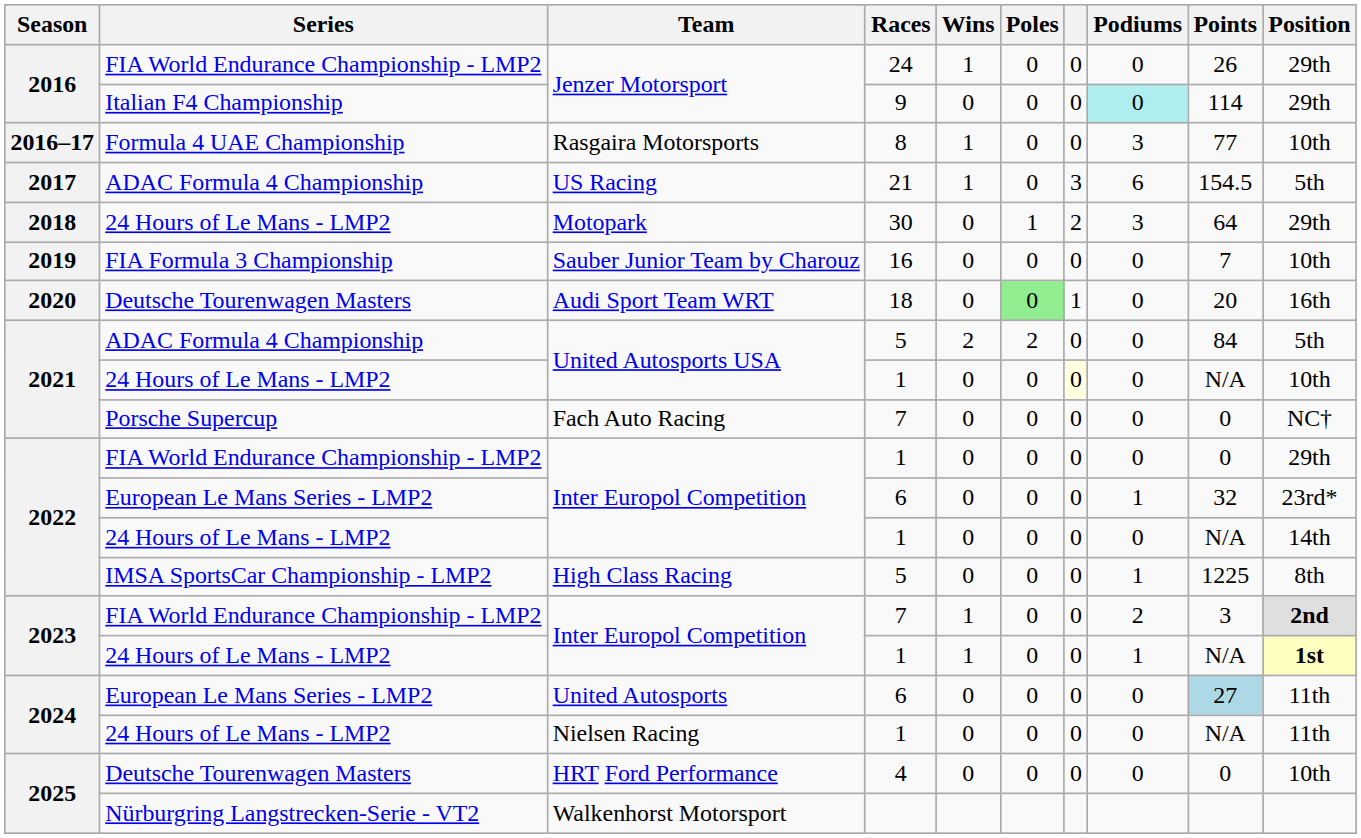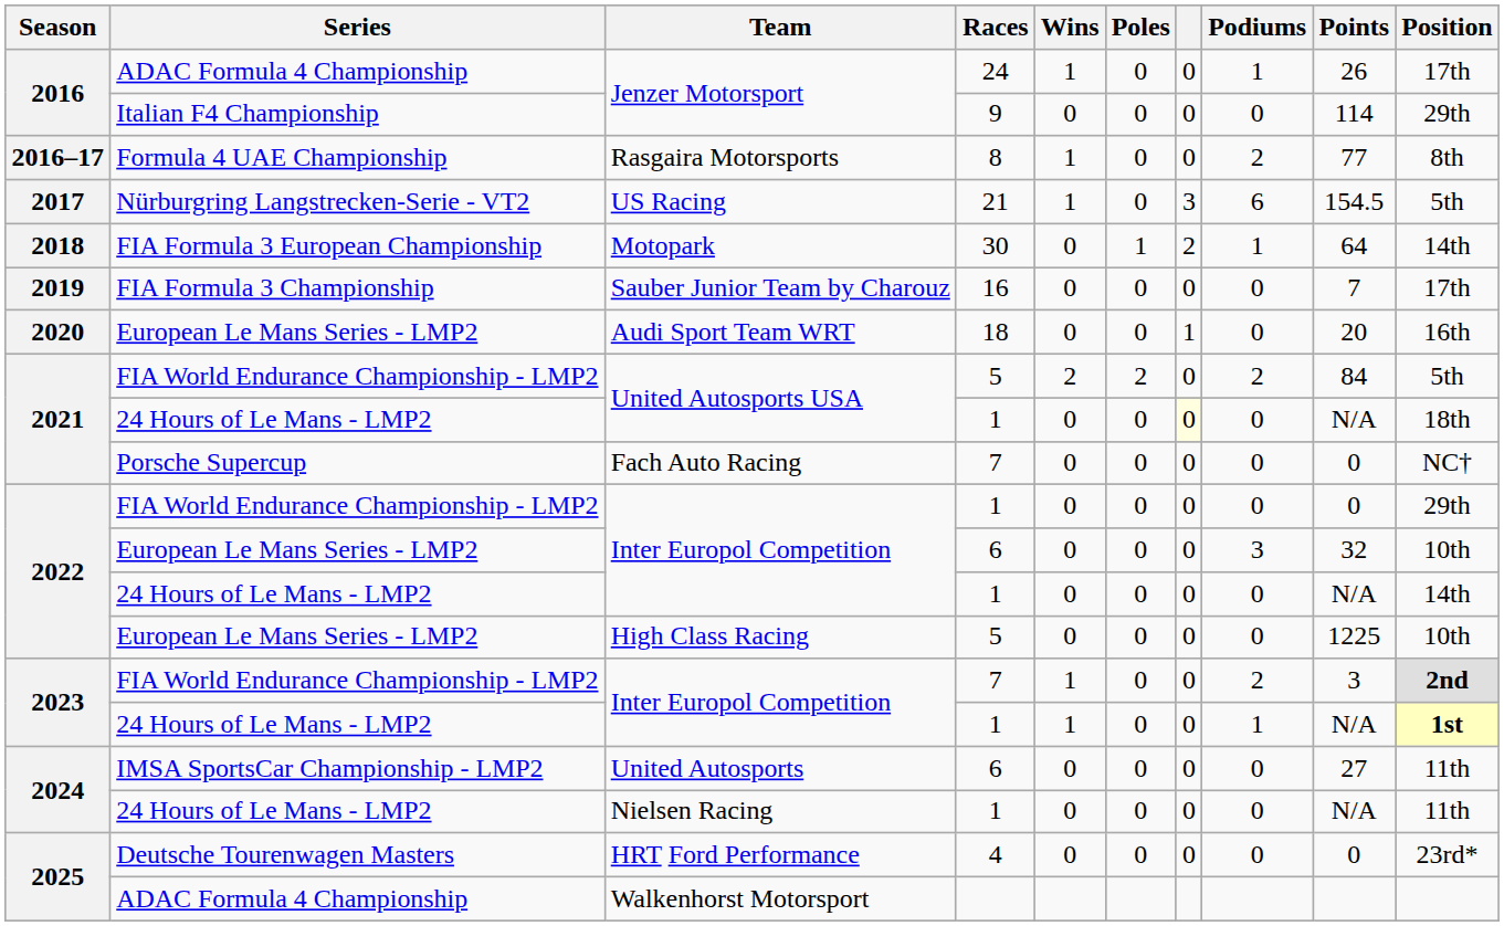 <table class="wikitable" style="font-size: 90%; text-align:center">
 <tr>
 <th>Season</th>
 <th>Series</th>
 <th>Team</th>
 <th>Races</th>
 <th>Wins</th>
 <th>Poles</th>
 <th></th>
 <th>Podiums</th>
 <th>Points</th>
 <th>Position</th>
 </tr>
 <tr>
 <th rowspan=2>2016</th>
-<td align=left><a href='#'>FIA World Endurance Championship - LMP2</a></td>
+<td align=left><a href='#'>ADAC Formula 4 Championship</a></td>
 <td align=left rowspan=2><a href='#'>Jenzer Motorsport</a></td>
 <td>24</td>
 <td>1</td>
 <td>0</td>
 <td>0</td>
-<td>0</td>
+<td>1</td>
 <td>26</td>
-<td>29th</td>
+<td>17th</td>
 </tr>
 <tr>
 <td align=left><a href='#'>Italian F4 Championship</a></td>
 <td>9</td>
 <td>0</td>
 <td>0</td>
 <td>0</td>
-<td style="background: paleturquoise;">0</td>
+<td>0</td>
 <td>114</td>
 <td>29th</td>
 </tr>
 <tr>
 <th>2016–17</th>
 <td align=left><a href='#'>Formula 4 UAE Championship</a></td>
 <td align=left>Rasgaira Motorsports</td>
 <td>8</td>
 <td>1</td>
 <td>0</td>
 <td>0</td>
-<td>3</td>
+<td>2</td>
 <td>77</td>
-<td>10th</td>
+<td>8th</td>
 </tr>
 <tr>
 <th>2017</th>
-<td align=left><a href='#'>ADAC Formula 4 Championship</a></td>
+<td align=left><a href='#'>Nürburgring Langstrecken-Serie - VT2</a></td>
 <td align=left><a href='#'>US Racing</a></td>
 <td>21</td>
 <td>1</td>
 <td>0</td>
 <td>3</td>
 <td>6</td>
 <td>154.5</td>
 <td>5th</td>
 </tr>
 <tr>
 <th>2018</th>
-<td align=left><a href='#'>24 Hours of Le Mans - LMP2</a></td>
+<td align=left><a href='#'>FIA Formula 3 European Championship</a></td>
 <td align=left><a href='#'>Motopark</a></td>
 <td>30</td>
 <td>0</td>
 <td>1</td>
 <td>2</td>
-<td>3</td>
+<td>1</td>
 <td>64</td>
-<td>29th</td>
+<td>14th</td>
 </tr>
 <tr>
 <th>2019</th>
 <td align=left><a href='#'>FIA Formula 3 Championship</a></td>
 <td align=left><a href='#'>Sauber Junior Team by Charouz</a></td>
 <td>16</td>
 <td>0</td>
 <td>0</td>
 <td>0</td>
 <td>0</td>
 <td>7</td>
-<td>10th</td>
+<td>17th</td>
 </tr>
 <tr>
 <th>2020</th>
-<td align=left><a href='#'>Deutsche Tourenwagen Masters</a></td>
+<td align=left><a href='#'>European Le Mans Series - LMP2</a></td>
 <td align=left><a href='#'>Audi Sport Team WRT</a></td>
 <td>18</td>
 <td>0</td>
-<td style="background: lightgreen;">0</td>
+<td>0</td>
 <td>1</td>
 <td>0</td>
 <td>20</td>
 <td>16th</td>
 </tr>
 <tr>
 <th rowspan=3>2021</th>
-<td align=left><a href='#'>ADAC Formula 4 Championship</a></td>
+<td align=left><a href='#'>FIA World Endurance Championship - LMP2</a></td>
 <td align=left rowspan=2><a href='#'>United Autosports USA</a></td>
 <td>5</td>
 <td>2</td>
 <td>2</td>
 <td>0</td>
-<td>0</td>
+<td>2</td>
 <td>84</td>
 <td>5th</td>
 </tr>
 <tr>
 <td align=left><a href='#'>24 Hours of Le Mans - LMP2</a></td>
 <td>1</td>
 <td>0</td>
 <td>0</td>
 <td style="background: lightyellow;">0</td>
 <td>0</td>
 <td>N/A</td>
-<td>10th</td>
+<td>18th</td>
 </tr>
 <tr>
 <td align=left><a href='#'>Porsche Supercup</a></td>
 <td align=left>Fach Auto Racing</td>
 <td>7</td>
 <td>0</td>
 <td>0</td>
 <td>0</td>
 <td>0</td>
 <td>0</td>
 <td>NC†</td>
 </tr>
 <tr>
 <th rowspan=4>2022</th>
 <td align=left><a href='#'>FIA World Endurance Championship - LMP2</a></td>
 <td align=left rowspan=3><a href='#'>Inter Europol Competition</a></td>
 <td>1</td>
 <td>0</td>
 <td>0</td>
 <td>0</td>
 <td>0</td>
 <td>0</td>
 <td>29th</td>
 </tr>
 <tr>
 <td align=left><a href='#'>European Le Mans Series - LMP2</a></td>
 <td>6</td>
 <td>0</td>
 <td>0</td>
 <td>0</td>
-<td>1</td>
+<td>3</td>
 <td>32</td>
-<td>23rd*</td>
+<td>10th</td>
 </tr>
 <tr>
 <td align=left><a href='#'>24 Hours of Le Mans - LMP2</a></td>
 <td>1</td>
 <td>0</td>
 <td>0</td>
 <td>0</td>
 <td>0</td>
 <td>N/A</td>
 <td>14th</td>
 </tr>
 <tr>
-<td align=left><a href='#'>IMSA SportsCar Championship - LMP2</a></td>
+<td align=left><a href='#'>European Le Mans Series - LMP2</a></td>
 <td align=left><a href='#'>High Class Racing</a></td>
 <td>5</td>
 <td>0</td>
 <td>0</td>
 <td>0</td>
-<td>1</td>
+<td>0</td>
 <td>1225</td>
-<td>8th</td>
+<td>10th</td>
 </tr>
 <tr>
 <th rowspan="2">2023</th>
 <td align=left><a href='#'>FIA World Endurance Championship - LMP2</a></td>
 <td rowspan="2" align="left"><a href='#'>Inter Europol Competition</a></td>
 <td>7</td>
 <td>1</td>
 <td>0</td>
 <td>0</td>
 <td>2</td>
 <td>3</td>
 <td style="background:#DFDFDF;"><strong>2nd</strong></td>
 </tr>
 <tr>
 <td align=left><a href='#'>24 Hours of Le Mans - LMP2</a></td>
 <td>1</td>
 <td>1</td>
 <td>0</td>
 <td>0</td>
 <td>1</td>
 <td>N/A</td>
 <td style="background:#FFFFBF;"><strong>1st</strong></td>
 </tr>
 <tr>
 <th rowspan="2">2024</th>
-<td align=left><a href='#'>European Le Mans Series - LMP2</a></td>
+<td align=left><a href='#'>IMSA SportsCar Championship - LMP2</a></td>
 <td align=left><a href='#'>United Autosports</a></td>
 <td>6</td>
 <td>0</td>
 <td>0</td>
 <td>0</td>
 <td>0</td>
-<td style="background: lightblue;">27</td>
+<td>27</td>
 <td>11th</td>
 </tr>
 <tr>
 <td align=left><a href='#'>24 Hours of Le Mans - LMP2</a></td>
 <td align=left>Nielsen Racing</td>
 <td>1</td>
 <td>0</td>
 <td>0</td>
 <td>0</td>
 <td>0</td>
 <td>N/A</td>
 <td>11th</td>
 </tr>
 <tr>
 <th rowspan="2">2025</th>
 <td align=left><a href='#'>Deutsche Tourenwagen Masters</a></td>
 <td align=left><a href='#'>HRT</a> <a href='#'>Ford Performance</a></td>
 <td>4</td>
 <td>0</td>
 <td>0</td>
 <td>0</td>
 <td>0</td>
 <td>0</td>
-<td>10th</td>
+<td>23rd*</td>
 </tr>
 <tr>
-<td align=left><a href='#'>Nürburgring Langstrecken-Serie - VT2</a></td>
+<td align=left><a href='#'>ADAC Formula 4 Championship</a></td>
 <td align=left>Walkenhorst Motorsport</td>
 <td></td>
 <td></td>
 <td></td>
 <td></td>
 <td></td>
 <td></td>
 <td></td>
 </tr>
 </table>
